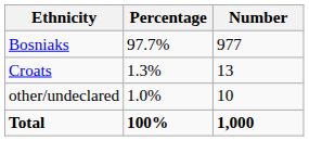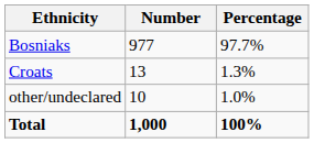 <table class="wikitable">
 <tr>
 <th width="100px">Ethnicity</th>
+<th width="80px">Number</th>
 <th width="80px">Percentage</th>
-<th width="80px">Number</th>
 </tr>
 <tr>
 <td><a href='#'>Bosniaks</a></td>
+<td>977</td>
 <td>97.7%</td>
-<td>977</td>
 </tr>
 <tr>
 <td><a href='#'>Croats</a></td>
+<td>13</td>
 <td>1.3%</td>
-<td>13</td>
 </tr>
 <tr>
 <td>other/undeclared</td>
+<td>10</td>
 <td>1.0%</td>
-<td>10</td>
 </tr>
 <tr>
 <td><strong>Total</strong></td>
+<td><strong>1,000</strong></td>
 <td><strong>100%</strong></td>
-<td><strong>1,000</strong></td>
 </tr>
 </table>
